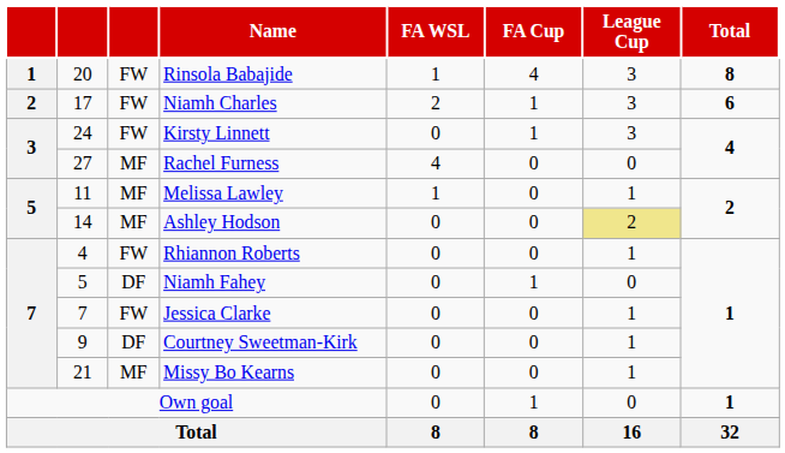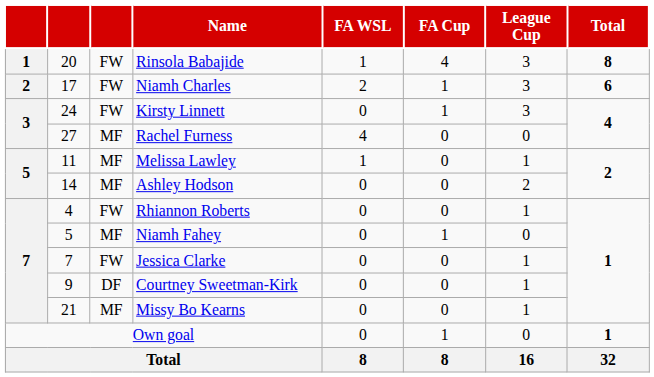 <table class="wikitable" style="text-align:center;">
 <tr>
 <th style="background:#d50000;color:white;border:2px solid #ffffff; width:35px;"></th>
 <th style="background:#d50000;color:white;border:2px solid #ffffff; width:35px;"></th>
 <th style="background:#d50000;color:white;border:2px solid #ffffff; width:35px;"></th>
 <th style="background:#d50000;color:white;border:2px solid #ffffff; width:185px;">Name</th>
 <th style="background:#d50000;color:white;border:2px solid #ffffff; width:75px;">FA WSL</th>
 <th style="background:#d50000;color:white;border:2px solid #ffffff; width:75px;">FA Cup</th>
 <th style="background:#d50000;color:white;border:2px solid #ffffff; width:75px;">League Cup</th>
 <th style="background:#d50000;color:white;border:2px solid #ffffff; width:75px;">Total</th>
 </tr>
 <tr>
 <th>1</th>
 <td>20</td>
 <td>FW</td>
 <td align="left"> <a href='#'>Rinsola Babajide</a></td>
 <td>1</td>
 <td>4</td>
 <td>3</td>
 <td><strong>8</strong></td>
 </tr>
 <tr>
 <th>2</th>
 <td>17</td>
 <td>FW</td>
 <td align="left"> <a href='#'>Niamh Charles</a></td>
 <td>2</td>
 <td>1</td>
 <td>3</td>
 <td><strong>6</strong></td>
 </tr>
 <tr>
 <th rowspan="2">3</th>
 <td>24</td>
 <td>FW</td>
 <td align="left"> <a href='#'>Kirsty Linnett</a></td>
 <td>0</td>
 <td>1</td>
 <td>3</td>
 <td rowspan="2"><strong>4</strong></td>
 </tr>
 <tr>
 <td>27</td>
 <td>MF</td>
 <td align="left"> <a href='#'>Rachel Furness</a></td>
 <td>4</td>
 <td>0</td>
 <td>0</td>
 </tr>
 <tr>
 <th rowspan="2">5</th>
 <td>11</td>
 <td>MF</td>
 <td align="left"> <a href='#'>Melissa Lawley</a></td>
 <td>1</td>
 <td>0</td>
 <td>1</td>
 <td rowspan="2"><strong>2</strong></td>
 </tr>
 <tr>
 <td>14</td>
 <td>MF</td>
 <td align="left"> <a href='#'>Ashley Hodson</a></td>
 <td>0</td>
 <td>0</td>
-<td style="background: khaki;">2</td>
+<td>2</td>
 </tr>
 <tr>
 <th rowspan="5">7</th>
 <td>4</td>
 <td>FW</td>
 <td align="left"> <a href='#'>Rhiannon Roberts</a></td>
 <td>0</td>
 <td>0</td>
 <td>1</td>
 <td rowspan="5"><strong>1</strong></td>
 </tr>
 <tr>
 <td>5</td>
-<td>DF</td>
+<td>MF</td>
 <td align="left"> <a href='#'>Niamh Fahey</a></td>
 <td>0</td>
 <td>1</td>
 <td>0</td>
 </tr>
 <tr>
 <td>7</td>
 <td>FW</td>
 <td align="left"> <a href='#'>Jessica Clarke</a></td>
 <td>0</td>
 <td>0</td>
 <td>1</td>
 </tr>
 <tr>
 <td>9</td>
 <td>DF</td>
 <td align="left"> <a href='#'>Courtney Sweetman-Kirk</a></td>
 <td>0</td>
 <td>0</td>
 <td>1</td>
 </tr>
 <tr>
 <td>21</td>
 <td>MF</td>
 <td align="left"> <a href='#'>Missy Bo Kearns</a></td>
 <td>0</td>
 <td>0</td>
 <td>1</td>
 </tr>
 <tr>
 <td colspan="4"><a href='#'>Own goal</a></td>
 <td>0</td>
 <td>1</td>
 <td>0</td>
 <td><strong>1</strong></td>
 </tr>
 <tr>
 <th colspan="4">Total</th>
 <th>8</th>
 <th>8</th>
 <th>16</th>
 <th>32</th>
 </tr>
 </table>
